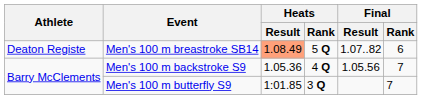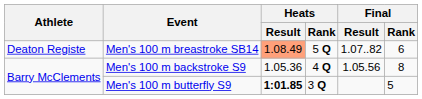 <table class="wikitable" style="font-size:90%">
 <tr>
 <th rowspan="2">Athlete</th>
 <th rowspan="2">Event</th>
 <th colspan="2">Heats</th>
 <th colspan="2">Final</th>
 </tr>
 <tr>
 <th>Result</th>
 <th>Rank</th>
 <th>Result</th>
 <th>Rank</th>
 </tr>
 <tr align=center>
 <td align=left><a href='#'>Deaton Registe</a></td>
 <td align=left><a href='#'>Men's 100 m breastroke SB14</a></td>
 <td style="background: lightsalmon;">1.08.49</td>
 <td>5 <strong>Q</strong></td>
 <td>1.07..82</td>
 <td>6</td>
 </tr>
 <tr align=center>
 <td align=left rowspan=2><a href='#'>Barry McClements</a></td>
 <td align=left><a href='#'>Men's 100 m backstroke S9</a></td>
 <td>1.05.36</td>
 <td>4 <strong>Q</strong></td>
 <td>1.05.56</td>
-<td>7</td>
+<td>8</td>
 </tr>
 <tr>
 <td align=left><a href='#'>Men's 100 m butterfly S9</a></td>
-<td>1:01.85</td>
+<td><strong>1:01.85</strong></td>
 <td>3 <strong>Q</strong></td>
 <td></td>
-<td>7</td>
+<td>5</td>
 </tr>
 </table>
